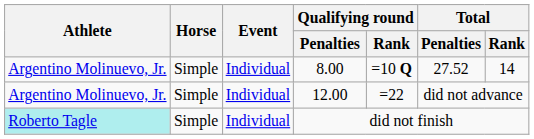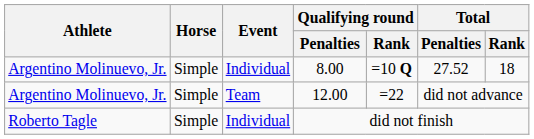 <table class=wikitable style="font-size:90%">
 <tr>
 <th rowspan="2">Athlete</th>
 <th rowspan="2">Horse</th>
 <th rowspan="2">Event</th>
 <th colspan="2">Qualifying round</th>
 <th colspan="2">Total</th>
 </tr>
 <tr>
 <th>Penalties</th>
 <th>Rank</th>
 <th>Penalties</th>
 <th>Rank</th>
 </tr>
 <tr>
 <td><a href='#'>Argentino Molinuevo, Jr.</a></td>
 <td>Simple</td>
 <td><a href='#'>Individual</a></td>
 <td align="center">8.00</td>
 <td align="center">=10 <strong>Q</strong></td>
 <td align="center">27.52</td>
-<td align="center">14</td>
+<td align="center">18</td>
 </tr>
 <tr>
 <td><a href='#'>Argentino Molinuevo, Jr.</a></td>
 <td>Simple</td>
-<td><a href='#'>Individual</a></td>
+<td><a href='#'>Team</a></td>
 <td align="center">12.00</td>
 <td align="center">=22</td>
 <td align="center" colspan=2>did not advance</td>
 </tr>
 <tr>
-<td style="background: paleturquoise;"><a href='#'>Roberto Tagle</a></td>
+<td><a href='#'>Roberto Tagle</a></td>
 <td>Simple</td>
 <td><a href='#'>Individual</a></td>
 <td align="center" colspan=4>did not finish</td>
 </tr>
 </table>
